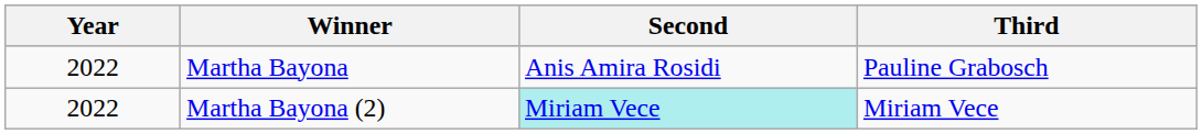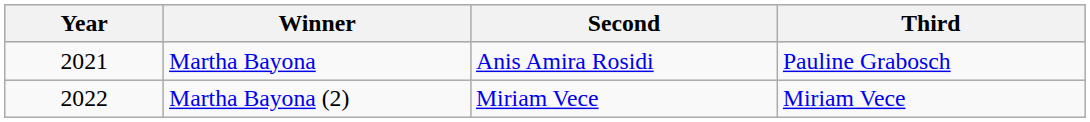 <table class="wikitable alternance sortable">
 <tr bgcolor="#CCCCCC">
 <th width="100">Year</th>
 <th width="200">Winner</th>
 <th width="200">Second</th>
 <th width="200">Third</th>
 </tr>
 <tr>
-<td align="center">2022</td>
+<td align="center">2021</td>
 <td> <a href='#'>Martha Bayona</a></td>
 <td> <a href='#'>Anis Amira Rosidi</a></td>
 <td> <a href='#'>Pauline Grabosch</a></td>
 </tr>
 <tr>
 <td align="center">2022</td>
 <td> <a href='#'>Martha Bayona</a> (2)</td>
-<td style="background: paleturquoise;"> <a href='#'>Miriam Vece</a></td>
+<td> <a href='#'>Miriam Vece</a></td>
 <td> <a href='#'>Miriam Vece</a></td>
 </tr>
 </table>
